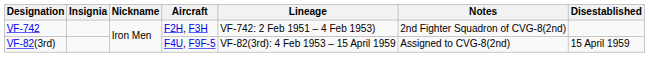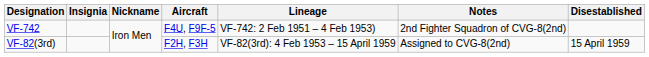 <table class="wikitable">
 <tr>
 <th>Designation</th>
 <th>Insignia</th>
 <th>Nickname</th>
 <th>Aircraft</th>
 <th>Lineage</th>
 <th>Notes</th>
 <th>Disestablished</th>
 </tr>
 <tr>
 <td><a href='#'>VF-742</a></td>
 <td></td>
 <td Rowspan="2">Iron Men</td>
-<td><a href='#'>F2H</a>, <a href='#'>F3H</a></td>
+<td><a href='#'>F4U</a>, <a href='#'>F9F-5</a></td>
 <td>VF-742: 2 Feb 1951 – 4 Feb 1953)</td>
 <td>2nd Fighter Squadron of CVG-8(2nd)</td>
 </tr>
 <tr>
 <td><a href='#'>VF-82</a>(3rd)</td>
 <td></td>
-<td><a href='#'>F4U</a>, <a href='#'>F9F-5</a></td>
+<td><a href='#'>F2H</a>, <a href='#'>F3H</a></td>
 <td style="white-space: nowrap;">VF-82(3rd): 4 Feb 1953 – 15 April 1959</td>
 <td>Assigned to CVG-8(2nd)</td>
 <td>15 April 1959</td>
 </tr>
 </table>
